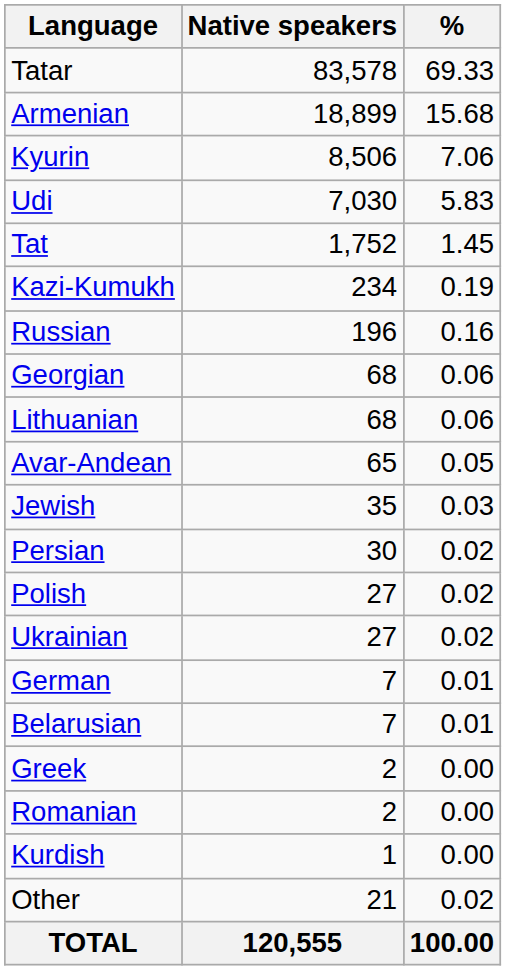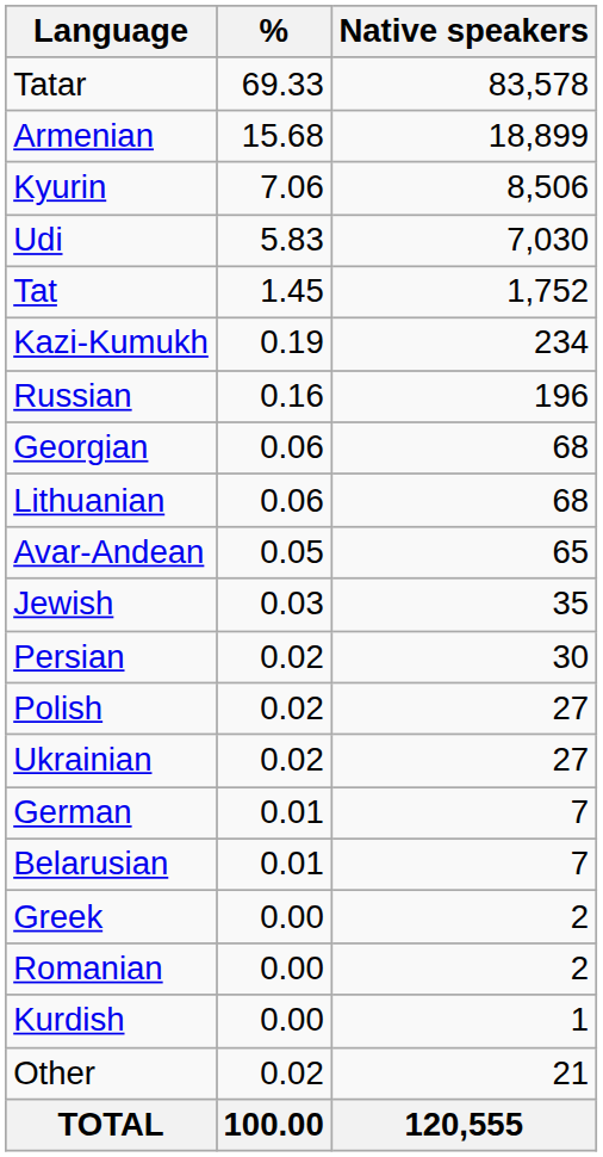 <table class="wikitable sortable">
 <tr>
 <th>Language</th>
+<th>%</th>
 <th>Native speakers</th>
-<th>%</th>
 </tr>
 <tr>
 <td>Tatar</td>
+<td align="right">69.33</td>
 <td align="right">83,578</td>
-<td align="right">69.33</td>
 </tr>
 <tr>
 <td><a href='#'>Armenian</a></td>
+<td align="right">15.68</td>
 <td align="right">18,899</td>
-<td align="right">15.68</td>
 </tr>
 <tr>
 <td><a href='#'>Kyurin</a></td>
+<td align="right">7.06</td>
 <td align="right">8,506</td>
-<td align="right">7.06</td>
 </tr>
 <tr>
 <td><a href='#'>Udi</a></td>
+<td align="right">5.83</td>
 <td align="right">7,030</td>
-<td align="right">5.83</td>
 </tr>
 <tr>
 <td><a href='#'>Tat</a></td>
+<td align="right">1.45</td>
 <td align="right">1,752</td>
-<td align="right">1.45</td>
 </tr>
 <tr>
 <td><a href='#'>Kazi-Kumukh</a></td>
+<td align="right">0.19</td>
 <td align="right">234</td>
-<td align="right">0.19</td>
 </tr>
 <tr>
 <td><a href='#'>Russian</a></td>
+<td align="right">0.16</td>
 <td align="right">196</td>
-<td align="right">0.16</td>
 </tr>
 <tr>
 <td><a href='#'>Georgian</a></td>
+<td align="right">0.06</td>
 <td align="right">68</td>
-<td align="right">0.06</td>
 </tr>
 <tr>
 <td><a href='#'>Lithuanian</a></td>
+<td align="right">0.06</td>
 <td align="right">68</td>
-<td align="right">0.06</td>
 </tr>
 <tr>
 <td><a href='#'>Avar-Andean</a></td>
+<td align="right">0.05</td>
 <td align="right">65</td>
-<td align="right">0.05</td>
 </tr>
 <tr>
 <td><a href='#'>Jewish</a></td>
+<td align="right">0.03</td>
 <td align="right">35</td>
-<td align="right">0.03</td>
 </tr>
 <tr>
 <td><a href='#'>Persian</a></td>
+<td align="right">0.02</td>
 <td align="right">30</td>
-<td align="right">0.02</td>
 </tr>
 <tr>
 <td><a href='#'>Polish</a></td>
+<td align="right">0.02</td>
 <td align="right">27</td>
-<td align="right">0.02</td>
 </tr>
 <tr>
 <td><a href='#'>Ukrainian</a></td>
+<td align="right">0.02</td>
 <td align="right">27</td>
-<td align="right">0.02</td>
 </tr>
 <tr>
 <td><a href='#'>German</a></td>
+<td align="right">0.01</td>
 <td align="right">7</td>
-<td align="right">0.01</td>
 </tr>
 <tr>
 <td><a href='#'>Belarusian</a></td>
+<td align="right">0.01</td>
 <td align="right">7</td>
-<td align="right">0.01</td>
 </tr>
 <tr>
 <td><a href='#'>Greek</a></td>
+<td align="right">0.00</td>
 <td align="right">2</td>
-<td align="right">0.00</td>
 </tr>
 <tr>
 <td><a href='#'>Romanian</a></td>
+<td align="right">0.00</td>
 <td align="right">2</td>
-<td align="right">0.00</td>
 </tr>
 <tr>
 <td><a href='#'>Kurdish</a></td>
+<td align="right">0.00</td>
 <td align="right">1</td>
-<td align="right">0.00</td>
 </tr>
 <tr>
 <td>Other</td>
+<td align="right">0.02</td>
 <td align="right">21</td>
-<td align="right">0.02</td>
 </tr>
 <tr>
 <th>TOTAL</th>
+<th>100.00</th>
 <th>120,555</th>
-<th>100.00</th>
 </tr>
 </table>
